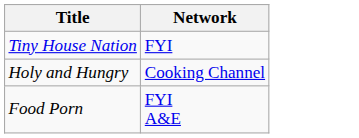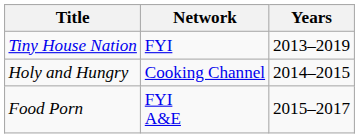 <table class="wikitable sortable">
 <tr>
 <th>Title</th>
 <th>Network</th>
+<th>Years</th>
 </tr>
 <tr>
 <td><em><a href='#'>Tiny House Nation</a></em></td>
 <td><a href='#'>FYI</a></td>
+<td>2013–2019</td>
 </tr>
 <tr>
 <td><em>Holy and Hungry</em></td>
 <td><a href='#'>Cooking Channel</a></td>
+<td>2014–2015</td>
 </tr>
 <tr>
 <td><em>Food Porn</em></td>
 <td><a href='#'>FYI</a><br><a href='#'>A&E</a></td>
+<td>2015–2017</td>
 </tr>
 </table>
